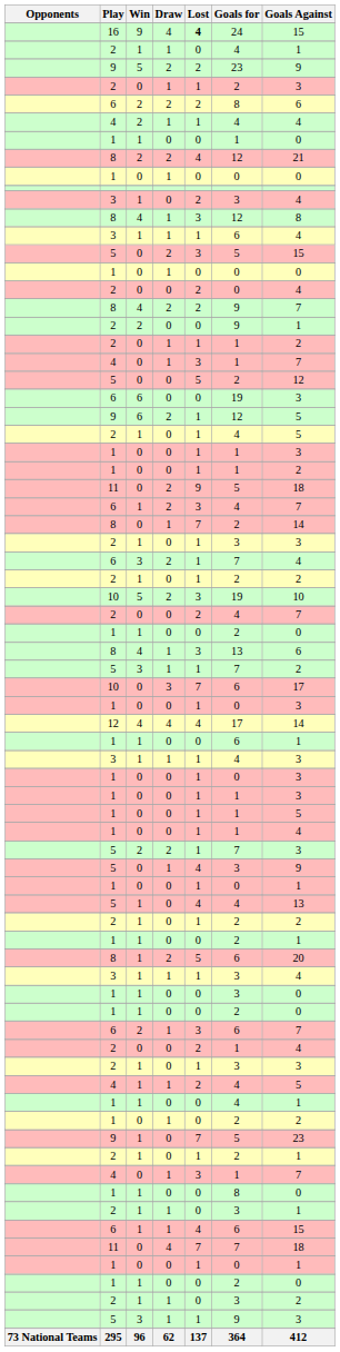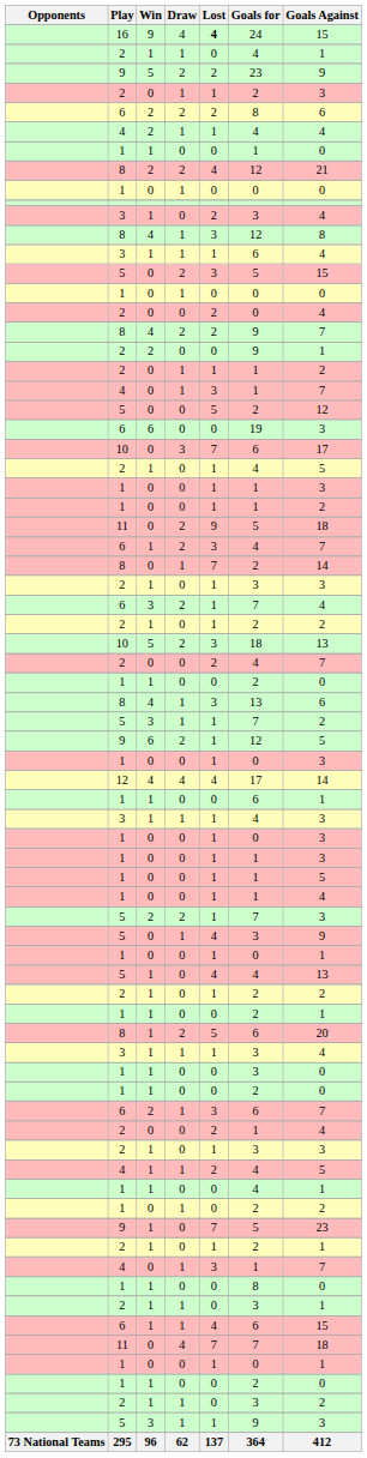 <table class="wikitable sortable" style="text-align:center">
 <tr>
 <th>Opponents</th>
 <th>Play</th>
 <th>Win</th>
 <th>Draw</th>
 <th>Lost</th>
 <th>Goals for</th>
 <th>Goals Against</th>
 </tr>
 <tr>
 </tr>
 <tr bgcolor="#CCFFCC">
 <td style="text-align:left;"></td>
 <td>16</td>
 <td>9</td>
 <td>4</td>
 <td><strong>4</strong></td>
 <td>24</td>
 <td>15</td>
 </tr>
 <tr>
 </tr>
 <tr bgcolor="#CCFFCC">
 <td style="text-align:left;"></td>
 <td>2</td>
 <td>1</td>
 <td>1</td>
 <td>0</td>
 <td>4</td>
 <td>1</td>
 </tr>
 <tr>
 </tr>
 <tr bgcolor="#CCFFCC">
 <td style="text-align:left;"></td>
 <td>9</td>
 <td>5</td>
 <td>2</td>
 <td>2</td>
 <td>23</td>
 <td>9</td>
 </tr>
 <tr>
 </tr>
 <tr bgcolor="#FFBBBB">
 <td style="text-align:left;"></td>
 <td>2</td>
 <td>0</td>
 <td>1</td>
 <td>1</td>
 <td>2</td>
 <td>3</td>
 </tr>
 <tr>
 </tr>
 <tr bgcolor="#FFFFBB">
 <td style="text-align:left;"></td>
 <td>6</td>
 <td>2</td>
 <td>2</td>
 <td>2</td>
 <td>8</td>
 <td>6</td>
 </tr>
 <tr>
 </tr>
 <tr bgcolor="#CCFFCC">
 <td style="text-align:left;"></td>
 <td>4</td>
 <td>2</td>
 <td>1</td>
 <td>1</td>
 <td>4</td>
 <td>4</td>
 </tr>
 <tr>
 </tr>
 <tr bgcolor="#CCFFCC">
 <td style="text-align:left;"></td>
 <td>1</td>
 <td>1</td>
 <td>0</td>
 <td>0</td>
 <td>1</td>
 <td>0</td>
 </tr>
 <tr>
 </tr>
 <tr bgcolor="#FFBBBB">
 <td style="text-align:left;"></td>
 <td>8</td>
 <td>2</td>
 <td>2</td>
 <td>4</td>
 <td>12</td>
 <td>21</td>
 </tr>
 <tr>
 </tr>
 <tr bgcolor="#FFFFBB">
 <td style="text-align:left;"></td>
 <td>1</td>
 <td>0</td>
 <td>1</td>
 <td>0</td>
 <td>0</td>
 <td>0</td>
 </tr>
 <tr>
 </tr>
 <tr bgcolor="#CCFFCC">
 <td style="text-align:left;"></td>
 <td></td>
 <td></td>
 <td></td>
 <td></td>
 <td></td>
 <td></td>
 </tr>
 <tr>
 </tr>
 <tr bgcolor="#FFBBBB">
 <td style="text-align:left;"></td>
 <td>3</td>
 <td>1</td>
 <td>0</td>
 <td>2</td>
 <td>3</td>
 <td>4</td>
 </tr>
 <tr>
 </tr>
 <tr bgcolor="#CCFFCC">
 <td style="text-align:left;"></td>
 <td>8</td>
 <td>4</td>
 <td>1</td>
 <td>3</td>
 <td>12</td>
 <td>8</td>
 </tr>
 <tr>
 </tr>
 <tr bgcolor="#FFFFBB">
 <td style="text-align:left;"></td>
 <td>3</td>
 <td>1</td>
 <td>1</td>
 <td>1</td>
 <td>6</td>
 <td>4</td>
 </tr>
 <tr bgcolor="#FFBBBB">
 <td style="text-align:left;"></td>
 <td>5</td>
 <td>0</td>
 <td>2</td>
 <td>3</td>
 <td>5</td>
 <td>15</td>
 </tr>
 <tr>
 </tr>
 <tr bgcolor="#FFFFBB">
 <td style="text-align:left;"></td>
 <td>1</td>
 <td>0</td>
 <td>1</td>
 <td>0</td>
 <td>0</td>
 <td>0</td>
 </tr>
 <tr>
 </tr>
 <tr bgcolor="#FFBBBB">
 <td style="text-align:left;"></td>
 <td>2</td>
 <td>0</td>
 <td>0</td>
 <td>2</td>
 <td>0</td>
 <td>4</td>
 </tr>
 <tr>
 </tr>
 <tr bgcolor="#CCFFCC">
 <td style="text-align:left;"></td>
 <td>8</td>
 <td>4</td>
 <td>2</td>
 <td>2</td>
 <td>9</td>
 <td>7</td>
 </tr>
 <tr>
 </tr>
 <tr bgcolor="#CCFFCC">
 <td style="text-align:left;"></td>
 <td>2</td>
 <td>2</td>
 <td>0</td>
 <td>0</td>
 <td>9</td>
 <td>1</td>
 </tr>
 <tr>
 </tr>
 <tr bgcolor="#FFBBBB">
 <td style="text-align:left;"></td>
 <td>2</td>
 <td>0</td>
 <td>1</td>
 <td>1</td>
 <td>1</td>
 <td>2</td>
 </tr>
 <tr>
 </tr>
 <tr bgcolor="#FFBBBB">
 <td style="text-align:left;"></td>
 <td>4</td>
 <td>0</td>
 <td>1</td>
 <td>3</td>
 <td>1</td>
 <td>7</td>
 </tr>
 <tr>
 </tr>
 <tr bgcolor="#FFBBBB">
 <td style="text-align:left;"></td>
 <td>5</td>
 <td>0</td>
 <td>0</td>
 <td>5</td>
 <td>2</td>
 <td>12</td>
 </tr>
 <tr>
 </tr>
 <tr bgcolor="#CCFFCC">
 <td style="text-align:left;"></td>
 <td>6</td>
 <td>6</td>
 <td>0</td>
 <td>0</td>
 <td>19</td>
 <td>3</td>
 </tr>
 <tr>
 </tr>
-<tr bgcolor="#CCFFCC">
+<tr bgcolor="#FFBBBB">
 <td style="text-align:left;"></td>
-<td>9</td>
+<td>10</td>
+<td>0</td>
+<td>3</td>
+<td>7</td>
 <td>6</td>
-<td>2</td>
-<td>1</td>
-<td>12</td>
-<td>5</td>
+<td>17</td>
 </tr>
 <tr>
 </tr>
 <tr bgcolor="#FFFFBB">
 <td style="text-align:left;"></td>
 <td>2</td>
 <td>1</td>
 <td>0</td>
 <td>1</td>
 <td>4</td>
 <td>5</td>
 </tr>
 <tr>
 </tr>
 <tr bgcolor="#FFBBBB">
 <td style="text-align:left;"></td>
 <td>1</td>
 <td>0</td>
 <td>0</td>
 <td>1</td>
 <td>1</td>
 <td>3</td>
 </tr>
 <tr>
 </tr>
 <tr bgcolor="#FFBBBB">
 <td style="text-align:left;"></td>
 <td>1</td>
 <td>0</td>
 <td>0</td>
 <td>1</td>
 <td>1</td>
 <td>2</td>
 </tr>
 <tr>
 </tr>
 <tr bgcolor="#FFBBBB">
 <td style="text-align:left;"></td>
 <td>11</td>
 <td>0</td>
 <td>2</td>
 <td>9</td>
 <td>5</td>
 <td>18</td>
 </tr>
 <tr>
 </tr>
 <tr bgcolor="#FFBBBB">
 <td style="text-align:left;"></td>
 <td>6</td>
 <td>1</td>
 <td>2</td>
 <td>3</td>
 <td>4</td>
 <td>7</td>
 </tr>
 <tr>
 </tr>
 <tr bgcolor="#FFBBBB">
 <td style="text-align:left;"></td>
 <td>8</td>
 <td>0</td>
 <td>1</td>
 <td>7</td>
 <td>2</td>
 <td>14</td>
 </tr>
 <tr>
 </tr>
 <tr bgcolor="#FFFFBB">
 <td style="text-align:left;"></td>
 <td>2</td>
 <td>1</td>
 <td>0</td>
 <td>1</td>
 <td>3</td>
 <td>3</td>
 </tr>
 <tr>
 </tr>
 <tr bgcolor="#CCFFCC">
 <td style="text-align:left;"></td>
 <td>6</td>
 <td>3</td>
 <td>2</td>
 <td>1</td>
 <td>7</td>
 <td>4</td>
 </tr>
 <tr>
 </tr>
 <tr bgcolor="#FFFFBB">
 <td style="text-align:left;"></td>
 <td>2</td>
 <td>1</td>
 <td>0</td>
 <td>1</td>
 <td>2</td>
 <td>2</td>
 </tr>
 <tr>
 </tr>
 <tr bgcolor="#CCFFCC">
 <td style="text-align:left;"></td>
 <td>10</td>
 <td>5</td>
 <td>2</td>
 <td>3</td>
-<td>19</td>
-<td>10</td>
+<td>18</td>
+<td>13</td>
 </tr>
 <tr>
 </tr>
 <tr bgcolor="#FFBBBB">
 <td style="text-align:left;"></td>
 <td>2</td>
 <td>0</td>
 <td>0</td>
 <td>2</td>
 <td>4</td>
 <td>7</td>
 </tr>
 <tr>
 </tr>
 <tr bgcolor="#CCFFCC">
 <td style="text-align:left;"></td>
 <td>1</td>
 <td>1</td>
 <td>0</td>
 <td>0</td>
 <td>2</td>
 <td>0</td>
 </tr>
 <tr>
 </tr>
 <tr bgcolor="#CCFFCC">
 <td style="text-align:left;"></td>
 <td>8</td>
 <td>4</td>
 <td>1</td>
 <td>3</td>
 <td>13</td>
 <td>6</td>
 </tr>
 <tr>
 </tr>
 <tr bgcolor="#CCFFCC">
 <td style="text-align:left;"></td>
 <td>5</td>
 <td>3</td>
 <td>1</td>
 <td>1</td>
 <td>7</td>
 <td>2</td>
 </tr>
 <tr>
 </tr>
-<tr bgcolor="#FFBBBB">
+<tr bgcolor="#CCFFCC">
 <td style="text-align:left;"></td>
-<td>10</td>
-<td>0</td>
-<td>3</td>
-<td>7</td>
+<td>9</td>
 <td>6</td>
-<td>17</td>
+<td>2</td>
+<td>1</td>
+<td>12</td>
+<td>5</td>
 </tr>
 <tr>
 </tr>
 <tr bgcolor="#FFBBBB">
 <td style="text-align:left;"></td>
 <td>1</td>
 <td>0</td>
 <td>0</td>
 <td>1</td>
 <td>0</td>
 <td>3</td>
 </tr>
 <tr>
 </tr>
 <tr bgcolor="#FFFFBB">
 <td style="text-align:left;"></td>
 <td>12</td>
 <td>4</td>
 <td>4</td>
 <td>4</td>
 <td>17</td>
 <td>14</td>
 </tr>
 <tr>
 </tr>
 <tr bgcolor="#CCFFCC">
 <td style="text-align:left;"></td>
 <td>1</td>
 <td>1</td>
 <td>0</td>
 <td>0</td>
 <td>6</td>
 <td>1</td>
 </tr>
 <tr>
 </tr>
 <tr bgcolor="#FFFFBB">
 <td style="text-align:left;"></td>
 <td>3</td>
 <td>1</td>
 <td>1</td>
 <td>1</td>
 <td>4</td>
 <td>3</td>
 </tr>
 <tr>
 </tr>
 <tr bgcolor="#FFBBBB">
 <td style="text-align:left;"></td>
 <td>1</td>
 <td>0</td>
 <td>0</td>
 <td>1</td>
 <td>0</td>
 <td>3</td>
 </tr>
 <tr>
 </tr>
 <tr bgcolor="#FFBBBB">
 <td style="text-align:left;"></td>
 <td>1</td>
 <td>0</td>
 <td>0</td>
 <td>1</td>
 <td>1</td>
 <td>3</td>
 </tr>
 <tr>
 </tr>
 <tr bgcolor="#FFBBBB">
 <td style="text-align:left;"></td>
 <td>1</td>
 <td>0</td>
 <td>0</td>
 <td>1</td>
 <td>1</td>
 <td>5</td>
 </tr>
 <tr>
 </tr>
 <tr bgcolor="#FFBBBB">
 <td style="text-align:left;"></td>
 <td>1</td>
 <td>0</td>
 <td>0</td>
 <td>1</td>
 <td>1</td>
 <td>4</td>
 </tr>
 <tr>
 </tr>
 <tr bgcolor="#CCFFCC">
 <td style="text-align:left;"></td>
 <td>5</td>
 <td>2</td>
 <td>2</td>
 <td>1</td>
 <td>7</td>
 <td>3</td>
 </tr>
 <tr>
 </tr>
 <tr bgcolor="#FFBBBB">
 <td style="text-align:left;"></td>
 <td>5</td>
 <td>0</td>
 <td>1</td>
 <td>4</td>
 <td>3</td>
 <td>9</td>
 </tr>
 <tr>
 </tr>
 <tr bgcolor="#FFBBBB">
 <td style="text-align:left;"></td>
 <td>1</td>
 <td>0</td>
 <td>0</td>
 <td>1</td>
 <td>0</td>
 <td>1</td>
 </tr>
 <tr>
 </tr>
 <tr bgcolor="#FFBBBB">
 <td style="text-align:left;"></td>
 <td>5</td>
 <td>1</td>
 <td>0</td>
 <td>4</td>
 <td>4</td>
 <td>13</td>
 </tr>
 <tr>
 </tr>
 <tr bgcolor="#FFFFBB">
 <td style="text-align:left;"></td>
 <td>2</td>
 <td>1</td>
 <td>0</td>
 <td>1</td>
 <td>2</td>
 <td>2</td>
 </tr>
 <tr>
 </tr>
 <tr bgcolor="#CCFFCC">
 <td style="text-align:left;"></td>
 <td>1</td>
 <td>1</td>
 <td>0</td>
 <td>0</td>
 <td>2</td>
 <td>1</td>
 </tr>
 <tr>
 </tr>
 <tr bgcolor="#FFBBBB">
 <td style="text-align:left;"></td>
 <td>8</td>
 <td>1</td>
 <td>2</td>
 <td>5</td>
 <td>6</td>
 <td>20</td>
 </tr>
 <tr>
 </tr>
 <tr bgcolor="#FFFFBB">
 <td style="text-align:left;"></td>
 <td>3</td>
 <td>1</td>
 <td>1</td>
 <td>1</td>
 <td>3</td>
 <td>4</td>
 </tr>
 <tr>
 </tr>
 <tr bgcolor="#CCFFCC">
 <td style="text-align:left;"></td>
 <td>1</td>
 <td>1</td>
 <td>0</td>
 <td>0</td>
 <td>3</td>
 <td>0</td>
 </tr>
 <tr>
 </tr>
 <tr bgcolor="#CCFFCC">
 <td style="text-align:left;"></td>
 <td>1</td>
 <td>1</td>
 <td>0</td>
 <td>0</td>
 <td>2</td>
 <td>0</td>
 </tr>
 <tr>
 </tr>
 <tr bgcolor="#FFBBBB">
 <td style="text-align:left;"></td>
 <td>6</td>
 <td>2</td>
 <td>1</td>
 <td>3</td>
 <td>6</td>
 <td>7</td>
 </tr>
 <tr>
 </tr>
 <tr bgcolor="#FFBBBB">
 <td style="text-align:left;"></td>
 <td>2</td>
 <td>0</td>
 <td>0</td>
 <td>2</td>
 <td>1</td>
 <td>4</td>
 </tr>
 <tr>
 </tr>
 <tr bgcolor="#FFFFBB">
 <td style="text-align:left;"></td>
 <td>2</td>
 <td>1</td>
 <td>0</td>
 <td>1</td>
 <td>3</td>
 <td>3</td>
 </tr>
 <tr>
 </tr>
 <tr bgcolor="#FFBBBB">
 <td style="text-align:left;"></td>
 <td>4</td>
 <td>1</td>
 <td>1</td>
 <td>2</td>
 <td>4</td>
 <td>5</td>
 </tr>
 <tr>
 </tr>
 <tr bgcolor="#CCFFCC">
 <td style="text-align:left;"></td>
 <td>1</td>
 <td>1</td>
 <td>0</td>
 <td>0</td>
 <td>4</td>
 <td>1</td>
 </tr>
 <tr>
 </tr>
 <tr bgcolor="#FFFFBB">
 <td style="text-align:left;"></td>
 <td>1</td>
 <td>0</td>
 <td>1</td>
 <td>0</td>
 <td>2</td>
 <td>2</td>
 </tr>
 <tr>
 </tr>
 <tr bgcolor="#FFBBBB">
 <td style="text-align:left;"></td>
 <td>9</td>
 <td>1</td>
 <td>0</td>
 <td>7</td>
 <td>5</td>
 <td>23</td>
 </tr>
 <tr>
 </tr>
 <tr bgcolor="#FFFFBB">
 <td style="text-align:left;"></td>
 <td>2</td>
 <td>1</td>
 <td>0</td>
 <td>1</td>
 <td>2</td>
 <td>1</td>
 </tr>
 <tr>
 </tr>
 <tr bgcolor="#FFBBBB">
 <td style="text-align:left;"></td>
 <td>4</td>
 <td>0</td>
 <td>1</td>
 <td>3</td>
 <td>1</td>
 <td>7</td>
 </tr>
 <tr>
 </tr>
 <tr bgcolor="#CCFFCC">
 <td style="text-align:left;"></td>
 <td>1</td>
 <td>1</td>
 <td>0</td>
 <td>0</td>
 <td>8</td>
 <td>0</td>
 </tr>
 <tr>
 </tr>
 <tr bgcolor="#CCFFCC">
 <td style="text-align:left;"></td>
 <td>2</td>
 <td>1</td>
 <td>1</td>
 <td>0</td>
 <td>3</td>
 <td>1</td>
 </tr>
 <tr>
 </tr>
 <tr bgcolor="#FFBBBB">
 <td style="text-align:left;"></td>
 <td>6</td>
 <td>1</td>
 <td>1</td>
 <td>4</td>
 <td>6</td>
 <td>15</td>
 </tr>
 <tr>
 </tr>
 <tr bgcolor="#FFBBBB">
 <td style="text-align:left;"></td>
 <td>11</td>
 <td>0</td>
 <td>4</td>
 <td>7</td>
 <td>7</td>
 <td>18</td>
 </tr>
 <tr>
 </tr>
 <tr bgcolor="#FFBBBB">
 <td style="text-align:left;"></td>
 <td>1</td>
 <td>0</td>
 <td>0</td>
 <td>1</td>
 <td>0</td>
 <td>1</td>
 </tr>
 <tr>
 </tr>
 <tr bgcolor="#CCFFCC">
 <td style="text-align:left;"></td>
 <td>1</td>
 <td>1</td>
 <td>0</td>
 <td>0</td>
 <td>2</td>
 <td>0</td>
 </tr>
 <tr>
 </tr>
 <tr bgcolor="#CCFFCC">
 <td style="text-align:left;"></td>
 <td>2</td>
 <td>1</td>
 <td>1</td>
 <td>0</td>
 <td>3</td>
 <td>2</td>
 </tr>
 <tr>
 </tr>
 <tr bgcolor="#CCFFCC">
 <td style="text-align:left;"></td>
 <td>5</td>
 <td>3</td>
 <td>1</td>
 <td>1</td>
 <td>9</td>
 <td>3</td>
 </tr>
 <tr>
 </tr>
 <tr class="sortbottom">
 <th>73 National Teams </th>
 <th>295</th>
 <th>96</th>
 <th>62</th>
 <th>137</th>
 <th>364</th>
 <th>412</th>
 </tr>
 </table>
